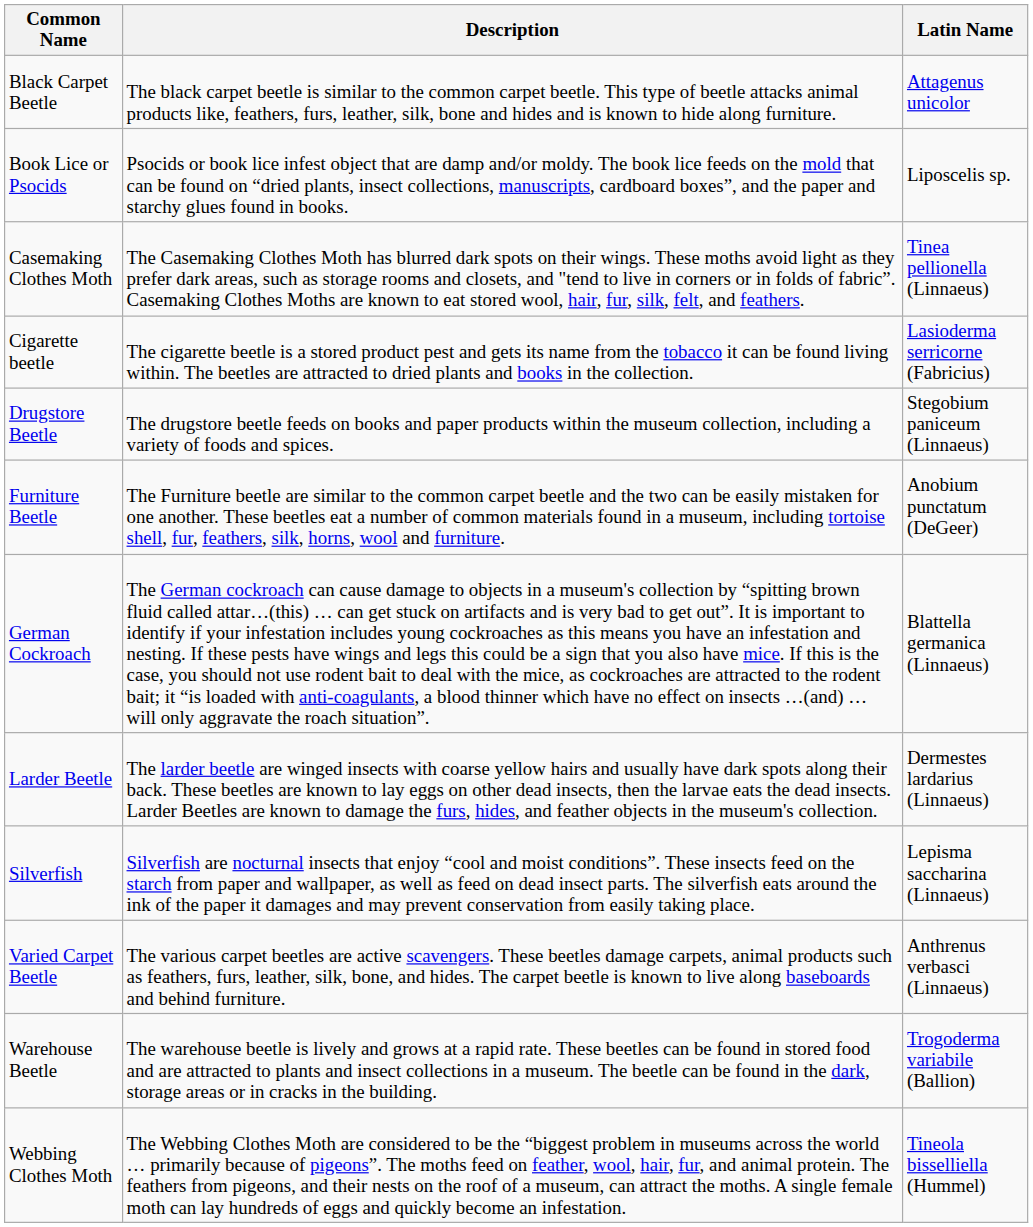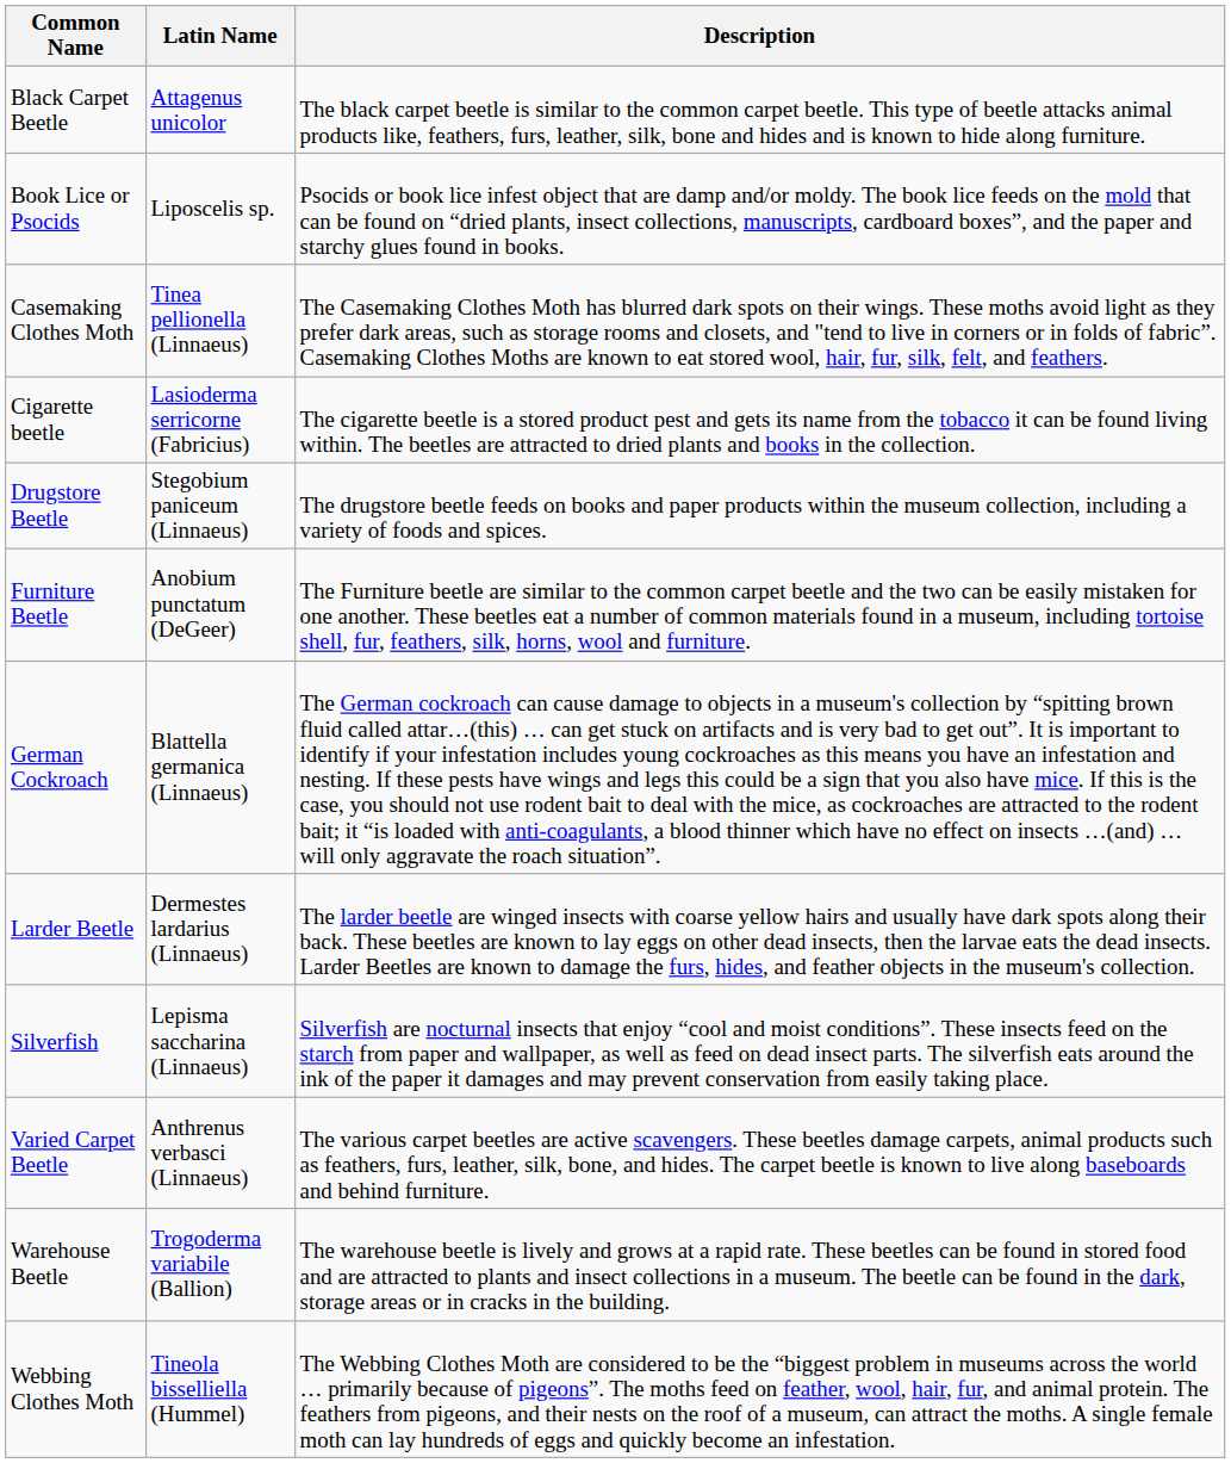 <table class="wikitable">
 <tr>
 <th>Common Name</th>
+<th>Latin Name</th>
 <th>Description</th>
-<th>Latin Name</th>
 </tr>
 <tr>
 <td>Black Carpet Beetle</td>
+<td><a href='#'>Attagenus unicolor</a></td>
 <td><br>The black carpet beetle is similar to the common carpet beetle. This type of beetle attacks animal products like, feathers, furs, leather, silk, bone and hides and is known to hide along furniture.</td>
-<td><a href='#'>Attagenus unicolor</a></td>
 </tr>
 <tr>
 <td>Book Lice or <a href='#'>Psocids</a></td>
+<td>Liposcelis sp.</td>
 <td><br>Psocids or book lice infest object that are damp and/or moldy. The book lice feeds on the <a href='#'>mold</a> that can be found on “dried plants, insect collections, <a href='#'>manuscripts</a>, cardboard boxes”, and the paper and starchy glues found in books.</td>
-<td>Liposcelis sp.</td>
 </tr>
 <tr>
 <td>Casemaking Clothes Moth</td>
+<td><a href='#'>Tinea pellionella</a> (Linnaeus)</td>
 <td><br>The Casemaking Clothes Moth has blurred dark spots on their wings. These moths avoid light as they prefer dark areas, such as storage rooms and closets, and "tend to live in corners or in folds of fabric”. Casemaking Clothes Moths are known to eat stored wool, <a href='#'>hair</a>, <a href='#'>fur</a>, <a href='#'>silk</a>, <a href='#'>felt</a>, and <a href='#'>feathers</a>.</td>
-<td><a href='#'>Tinea pellionella</a> (Linnaeus)</td>
 </tr>
 <tr>
 <td>Cigarette beetle</td>
+<td><a href='#'>Lasioderma serricorne</a> (Fabricius)</td>
 <td><br>The cigarette beetle is a stored product pest and gets its name from the <a href='#'>tobacco</a> it can be found living within. The beetles are attracted to dried plants and <a href='#'>books</a> in the collection.</td>
-<td><a href='#'>Lasioderma serricorne</a> (Fabricius)</td>
 </tr>
 <tr>
 <td><a href='#'>Drugstore Beetle</a></td>
+<td>Stegobium paniceum (Linnaeus)</td>
 <td><br>The drugstore beetle feeds on books and paper products within the museum collection, including a variety of foods and spices.</td>
-<td>Stegobium paniceum (Linnaeus)</td>
 </tr>
 <tr>
 <td><a href='#'>Furniture Beetle</a></td>
+<td>Anobium punctatum (DeGeer)</td>
 <td><br>The Furniture beetle are similar to the common carpet beetle and the two can be easily mistaken for one another. These beetles eat a number of common materials found in a museum, including <a href='#'>tortoise shell</a>, <a href='#'>fur</a>, <a href='#'>feathers</a>, <a href='#'>silk</a>, <a href='#'>horns</a>, <a href='#'>wool</a> and <a href='#'>furniture</a>.</td>
-<td>Anobium punctatum (DeGeer)</td>
 </tr>
 <tr>
 <td><a href='#'>German Cockroach</a></td>
+<td>Blattella germanica (Linnaeus)</td>
 <td><br>The <a href='#'>German cockroach</a> can cause damage to objects in a museum's collection by “spitting brown fluid called attar…(this) … can get stuck on artifacts and is very bad to get out”. It is important to identify if your infestation includes young cockroaches as this means you have an infestation and nesting. If these pests have wings and legs this could be a sign that you also have <a href='#'>mice</a>. If this is the case, you should not use rodent bait to deal with the mice, as cockroaches are attracted to the rodent bait; it “is loaded with <a href='#'>anti-coagulants</a>, a blood thinner which have no effect on insects …(and) … will only aggravate the roach situation”.</td>
-<td>Blattella germanica (Linnaeus)</td>
 </tr>
 <tr>
 <td><a href='#'>Larder Beetle</a></td>
+<td>Dermestes lardarius (Linnaeus)</td>
 <td><br>The <a href='#'>larder beetle</a> are winged insects with coarse yellow hairs and usually have dark spots along their back. These beetles are known to lay eggs on other dead insects, then the larvae eats the dead insects. Larder Beetles are known to damage the <a href='#'>furs</a>, <a href='#'>hides</a>, and feather objects in the museum's collection.</td>
-<td>Dermestes lardarius (Linnaeus)</td>
 </tr>
 <tr>
 <td><a href='#'>Silverfish</a></td>
+<td>Lepisma saccharina (Linnaeus)</td>
 <td><br><a href='#'>Silverfish</a> are <a href='#'>nocturnal</a> insects that enjoy “cool and moist conditions”. These insects feed on the <a href='#'>starch</a> from paper and wallpaper, as well as feed on dead insect parts. The silverfish eats around the ink of the paper it damages and may prevent conservation from easily taking place.</td>
-<td>Lepisma saccharina (Linnaeus)</td>
 </tr>
 <tr>
 <td><a href='#'>Varied Carpet Beetle</a></td>
+<td>Anthrenus verbasci (Linnaeus)</td>
 <td><br>The various carpet beetles are active <a href='#'>scavengers</a>. These beetles damage carpets, animal products such as feathers, furs, leather, silk, bone, and hides. The carpet beetle is known to live along <a href='#'>baseboards</a> and behind furniture.</td>
-<td>Anthrenus verbasci (Linnaeus)</td>
 </tr>
 <tr>
 <td>Warehouse Beetle</td>
+<td><a href='#'>Trogoderma variabile</a> (Ballion)</td>
 <td><br>The warehouse beetle is lively and grows at a rapid rate. These beetles can be found in stored food and are attracted to plants and insect collections in a museum. The beetle can be found in the <a href='#'>dark</a>, storage areas or in cracks in the building.</td>
-<td><a href='#'>Trogoderma variabile</a> (Ballion)</td>
 </tr>
 <tr>
 <td>Webbing Clothes Moth</td>
+<td><a href='#'>Tineola bisselliella</a> (Hummel)</td>
 <td><br>The Webbing Clothes Moth are considered to be the “biggest problem in museums across the world … primarily because of <a href='#'>pigeons</a>”. The moths feed on <a href='#'>feather</a>, <a href='#'>wool</a>, <a href='#'>hair</a>, <a href='#'>fur</a>, and animal protein. The feathers from pigeons, and their nests on the roof of a museum, can attract the moths. A single female moth can lay hundreds of eggs and quickly become an infestation.</td>
-<td><a href='#'>Tineola bisselliella</a> (Hummel)</td>
 </tr>
 </table>
